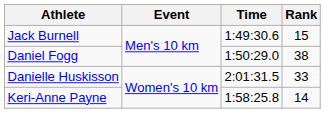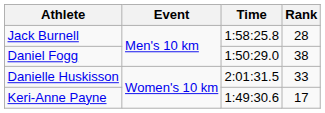 <table class="wikitable" style="font-size:90%;">
 <tr>
 <th>Athlete</th>
 <th>Event</th>
 <th>Time</th>
 <th>Rank</th>
 </tr>
 <tr align=center>
 <td align=left><a href='#'>Jack Burnell</a></td>
 <td align=left rowspan=2><a href='#'>Men's 10 km</a></td>
-<td>1:49:30.6</td>
-<td>15</td>
+<td>1:58:25.8</td>
+<td>28</td>
 </tr>
 <tr align=center>
 <td align=left><a href='#'>Daniel Fogg</a></td>
 <td>1:50:29.0</td>
 <td>38</td>
 </tr>
 <tr align=center>
 <td align=left><a href='#'>Danielle Huskisson</a></td>
 <td align=left rowspan=2><a href='#'>Women's 10 km</a></td>
 <td>2:01:31.5</td>
 <td>33</td>
 </tr>
 <tr align=center>
 <td align=left><a href='#'>Keri-Anne Payne</a></td>
-<td>1:58:25.8</td>
-<td>14</td>
+<td>1:49:30.6</td>
+<td>17</td>
 </tr>
 </table>
